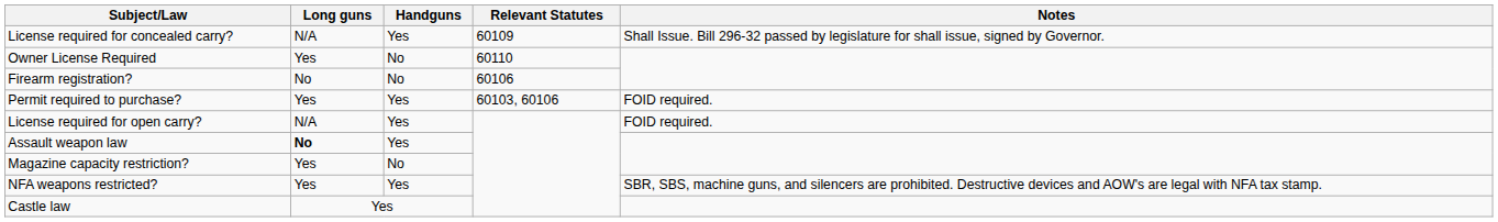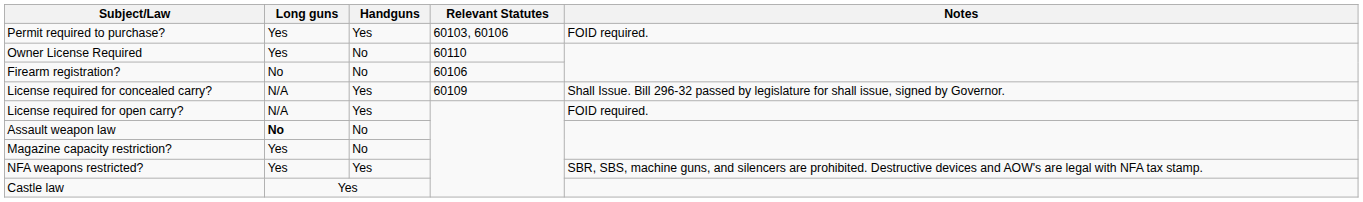 <table class="wikitable" style="font-size:85%; width:95%;">
 <tr>
 <th>Subject/Law</th>
 <th>Long guns</th>
 <th>Handguns</th>
 <th>Relevant Statutes</th>
 <th>Notes</th>
 </tr>
 <tr>
-<td>License required for concealed carry?</td>
-<td>N/A</td>
+<td>Permit required to purchase?</td>
 <td>Yes</td>
-<td>60109</td>
-<td>Shall Issue. Bill 296-32 passed by legislature for shall issue, signed by Governor.</td>
+<td>Yes</td>
+<td>60103, 60106</td>
+<td>FOID required.</td>
 </tr>
 <tr>
 <td>Owner License Required</td>
 <td>Yes</td>
 <td>No</td>
 <td>60110</td>
 <td rowspan="2"></td>
 </tr>
 <tr>
 <td>Firearm registration?</td>
 <td>No</td>
 <td>No</td>
 <td>60106</td>
 </tr>
 <tr>
-<td>Permit required to purchase?</td>
+<td>License required for concealed carry?</td>
+<td>N/A</td>
 <td>Yes</td>
-<td>Yes</td>
-<td>60103, 60106</td>
-<td>FOID required.</td>
+<td>60109</td>
+<td>Shall Issue. Bill 296-32 passed by legislature for shall issue, signed by Governor.</td>
 </tr>
 <tr>
 <td>License required for open carry?</td>
 <td>N/A</td>
 <td>Yes</td>
 <td rowspan="5"></td>
 <td>FOID required.</td>
 </tr>
 <tr>
 <td>Assault weapon law</td>
 <td><strong>No</strong></td>
-<td>Yes</td>
+<td>No</td>
 <td rowspan="2"></td>
 </tr>
 <tr>
 <td>Magazine capacity restriction?</td>
 <td>Yes</td>
 <td>No</td>
 </tr>
 <tr>
 <td>NFA weapons restricted?</td>
 <td>Yes</td>
 <td>Yes</td>
 <td>SBR, SBS, machine guns, and silencers are prohibited. Destructive devices and AOW's are legal with NFA tax stamp.</td>
 </tr>
 <tr>
 <td>Castle law</td>
 <td colspan="2" style="text-align:center;">Yes</td>
 <td></td>
 </tr>
 </table>
